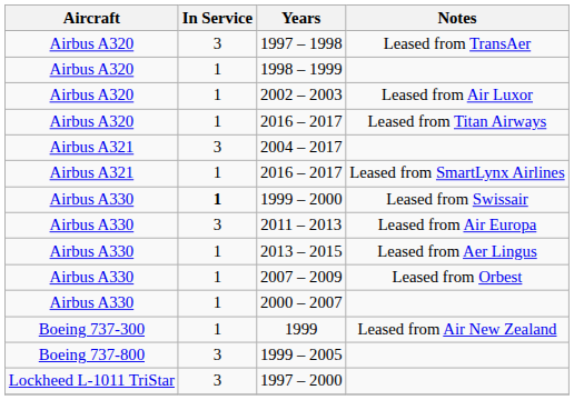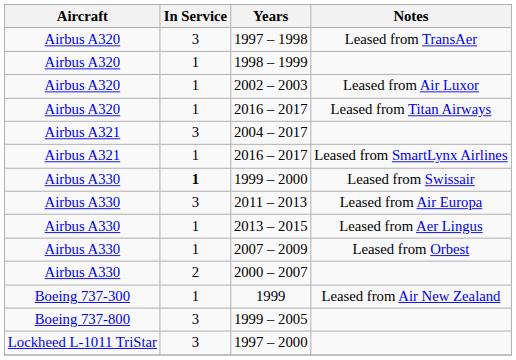 <table class="wikitable" style="border-collapse:collapse;text-align:center">
 <tr>
 <th>Aircraft</th>
 <th>In Service</th>
 <th>Years</th>
 <th>Notes</th>
 </tr>
 <tr>
 <td><a href='#'>Airbus A320</a></td>
 <td>3</td>
 <td>1997 – 1998</td>
 <td>Leased from <a href='#'>TransAer</a></td>
 </tr>
 <tr>
 <td><a href='#'>Airbus A320</a></td>
 <td>1</td>
 <td>1998 – 1999</td>
 <td></td>
 </tr>
 <tr>
 <td><a href='#'>Airbus A320</a></td>
 <td>1</td>
 <td>2002 – 2003</td>
 <td>Leased from <a href='#'>Air Luxor</a></td>
 </tr>
 <tr>
 <td><a href='#'>Airbus A320</a></td>
 <td>1</td>
 <td>2016 – 2017</td>
 <td>Leased from <a href='#'>Titan Airways</a></td>
 </tr>
 <tr>
 <td><a href='#'>Airbus A321</a></td>
 <td>3</td>
 <td>2004 – 2017</td>
 <td></td>
 </tr>
 <tr>
 <td><a href='#'>Airbus A321</a></td>
 <td>1</td>
 <td>2016 – 2017</td>
 <td>Leased from <a href='#'>SmartLynx Airlines</a></td>
 </tr>
 <tr>
 <td><a href='#'>Airbus A330</a></td>
 <td><strong>1</strong></td>
 <td>1999 – 2000</td>
 <td>Leased from <a href='#'>Swissair</a></td>
 </tr>
 <tr>
 <td><a href='#'>Airbus A330</a></td>
 <td>3</td>
 <td>2011 – 2013</td>
 <td>Leased from <a href='#'>Air Europa</a></td>
 </tr>
 <tr>
 <td><a href='#'>Airbus A330</a></td>
 <td>1</td>
 <td>2013 – 2015</td>
 <td>Leased from <a href='#'>Aer Lingus</a></td>
 </tr>
 <tr>
 <td><a href='#'>Airbus A330</a></td>
 <td>1</td>
 <td>2007 – 2009</td>
 <td>Leased from <a href='#'>Orbest</a></td>
 </tr>
 <tr>
 <td><a href='#'>Airbus A330</a></td>
-<td>1</td>
+<td>2</td>
 <td>2000 – 2007</td>
 <td></td>
 </tr>
 <tr>
 <td><a href='#'>Boeing 737-300</a></td>
 <td>1</td>
 <td>1999</td>
 <td>Leased from <a href='#'>Air New Zealand</a></td>
 </tr>
 <tr>
 <td><a href='#'>Boeing 737-800</a></td>
 <td>3</td>
 <td>1999 – 2005</td>
 <td></td>
 </tr>
 <tr>
 <td><a href='#'>Lockheed L-1011 TriStar</a></td>
 <td>3</td>
 <td>1997 – 2000</td>
 <td></td>
 </tr>
 <tr>
 </tr>
 </table>
